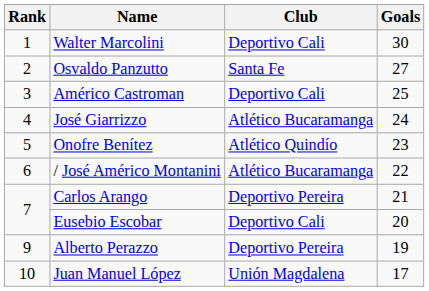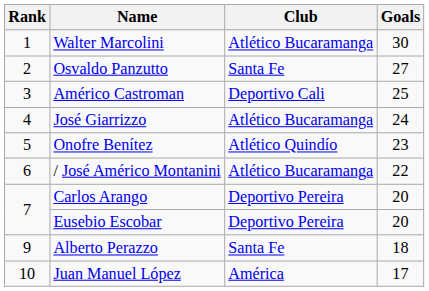 <table class="wikitable" border="1">
 <tr>
 <th>Rank</th>
 <th>Name</th>
 <th>Club</th>
 <th>Goals</th>
 </tr>
 <tr>
 <td align=center>1</td>
 <td> <a href='#'>Walter Marcolini</a></td>
-<td><a href='#'>Deportivo Cali</a></td>
+<td><a href='#'>Atlético Bucaramanga</a></td>
 <td align=center>30</td>
 </tr>
 <tr>
 <td align=center>2</td>
 <td> <a href='#'>Osvaldo Panzutto</a></td>
 <td><a href='#'>Santa Fe</a></td>
 <td align=center>27</td>
 </tr>
 <tr>
 <td align=center>3</td>
 <td> <a href='#'>Américo Castroman</a></td>
 <td><a href='#'>Deportivo Cali</a></td>
 <td align=center>25</td>
 </tr>
 <tr>
 <td align=center>4</td>
 <td> <a href='#'>José Giarrizzo</a></td>
 <td><a href='#'>Atlético Bucaramanga</a></td>
 <td align=center>24</td>
 </tr>
 <tr>
 <td align=center>5</td>
 <td> <a href='#'>Onofre Benítez</a></td>
 <td><a href='#'>Atlético Quindío</a></td>
 <td align=center>23</td>
 </tr>
 <tr>
 <td align=center>6</td>
 <td>/ <a href='#'>José Américo Montanini</a></td>
 <td><a href='#'>Atlético Bucaramanga</a></td>
 <td align=center>22</td>
 </tr>
 <tr>
 <td rowspan=2 align=center>7</td>
 <td> <a href='#'>Carlos Arango</a></td>
 <td><a href='#'>Deportivo Pereira</a></td>
-<td align=center>21</td>
+<td align=center>20</td>
 </tr>
 <tr>
 <td> <a href='#'>Eusebio Escobar</a></td>
-<td><a href='#'>Deportivo Cali</a></td>
+<td><a href='#'>Deportivo Pereira</a></td>
 <td align=center>20</td>
 </tr>
 <tr>
 <td align=center>9</td>
 <td> <a href='#'>Alberto Perazzo</a></td>
-<td><a href='#'>Deportivo Pereira</a></td>
-<td align=center>19</td>
+<td><a href='#'>Santa Fe</a></td>
+<td align=center>18</td>
 </tr>
 <tr>
 <td align=center>10</td>
 <td> <a href='#'>Juan Manuel López</a></td>
-<td><a href='#'>Unión Magdalena</a></td>
+<td><a href='#'>América</a></td>
 <td align=center>17</td>
 </tr>
 </table>
